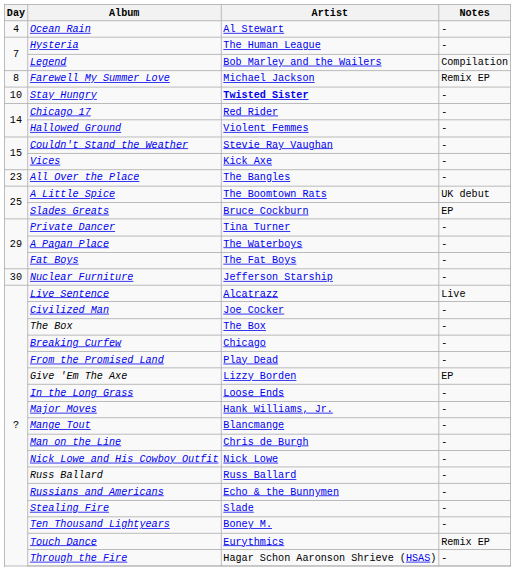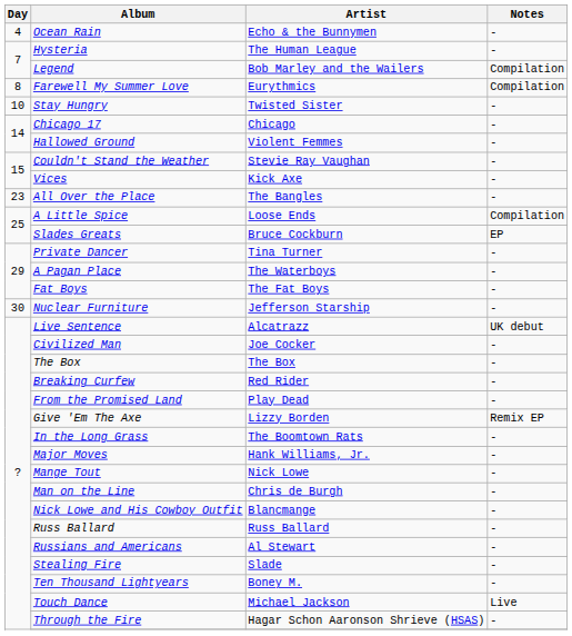 <table class="wikitable">
 <tr>
 <th>Day</th>
 <th>Album</th>
 <th>Artist</th>
 <th>Notes</th>
 </tr>
 <tr>
 <td rowspan="1" align="center">4</td>
 <td><em><a href='#'>Ocean Rain</a></em></td>
-<td><a href='#'>Al Stewart</a></td>
+<td><a href='#'>Echo & the Bunnymen</a></td>
 <td>-</td>
 </tr>
 <tr>
 <td rowspan="2" align="center">7</td>
 <td><em><a href='#'>Hysteria</a></em></td>
 <td><a href='#'>The Human League</a></td>
 <td>-</td>
 </tr>
 <tr>
 <td><em><a href='#'>Legend</a></em></td>
 <td><a href='#'>Bob Marley and the Wailers</a></td>
 <td>Compilation</td>
 </tr>
 <tr>
 <td rowspan="1" align="center">8</td>
 <td><em><a href='#'>Farewell My Summer Love</a></em></td>
-<td><a href='#'>Michael Jackson</a></td>
-<td>Remix EP</td>
+<td><a href='#'>Eurythmics</a></td>
+<td>Compilation</td>
 </tr>
 <tr>
 <td rowspan="1" align="center">10</td>
 <td><em><a href='#'>Stay Hungry</a></em></td>
-<td><strong><a href='#'>Twisted Sister</a></strong></td>
+<td><a href='#'>Twisted Sister</a></td>
 <td>-</td>
 </tr>
 <tr>
 <td rowspan="2" align="center">14</td>
 <td><em><a href='#'>Chicago 17</a></em></td>
-<td><a href='#'>Red Rider</a></td>
+<td><a href='#'>Chicago</a></td>
 <td>-</td>
 </tr>
 <tr>
 <td><em><a href='#'>Hallowed Ground</a></em></td>
 <td><a href='#'>Violent Femmes</a></td>
 <td>-</td>
 </tr>
 <tr>
 <td rowspan="2" align="center">15</td>
 <td><em><a href='#'>Couldn't Stand the Weather</a></em></td>
 <td><a href='#'>Stevie Ray Vaughan</a></td>
 <td>-</td>
 </tr>
 <tr>
 <td><em><a href='#'>Vices</a></em></td>
 <td><a href='#'>Kick Axe</a></td>
 <td>-</td>
 </tr>
 <tr>
 <td rowspan="1" align="center">23</td>
 <td><em><a href='#'>All Over the Place</a></em></td>
 <td><a href='#'>The Bangles</a></td>
 <td>-</td>
 </tr>
 <tr>
 <td rowspan="2" align="center">25</td>
 <td><em><a href='#'>A Little Spice</a></em></td>
-<td><a href='#'>The Boomtown Rats</a></td>
-<td>UK debut</td>
+<td><a href='#'>Loose Ends</a></td>
+<td>Compilation</td>
 </tr>
 <tr>
 <td><em><a href='#'>Slades Greats</a></em></td>
 <td><a href='#'>Bruce Cockburn</a></td>
 <td>EP</td>
 </tr>
 <tr>
 <td rowspan="3" align="center">29</td>
 <td><em><a href='#'>Private Dancer</a></em></td>
 <td><a href='#'>Tina Turner</a></td>
 <td>-</td>
 </tr>
 <tr>
 <td><em><a href='#'>A Pagan Place</a></em></td>
 <td><a href='#'>The Waterboys</a></td>
 <td>-</td>
 </tr>
 <tr>
 <td><em><a href='#'>Fat Boys</a></em></td>
 <td><a href='#'>The Fat Boys</a></td>
 <td>-</td>
 </tr>
 <tr>
 <td rowspan="1" align="center">30</td>
 <td><em><a href='#'>Nuclear Furniture</a></em></td>
 <td><a href='#'>Jefferson Starship</a></td>
 <td>-</td>
 </tr>
 <tr>
 <td rowspan="18" align="center">?</td>
 <td><em><a href='#'>Live Sentence</a></em></td>
 <td><a href='#'>Alcatrazz</a></td>
-<td>Live</td>
+<td>UK debut</td>
 </tr>
 <tr>
 <td><em><a href='#'>Civilized Man</a></em></td>
 <td><a href='#'>Joe Cocker</a></td>
 <td>-</td>
 </tr>
 <tr>
 <td><em>The Box</em></td>
 <td><a href='#'>The Box</a></td>
 <td>-</td>
 </tr>
 <tr>
 <td><em><a href='#'>Breaking Curfew</a></em></td>
-<td><a href='#'>Chicago</a></td>
+<td><a href='#'>Red Rider</a></td>
 <td>-</td>
 </tr>
 <tr>
 <td><em><a href='#'>From the Promised Land</a></em></td>
 <td><a href='#'>Play Dead</a></td>
 <td>-</td>
 </tr>
 <tr>
 <td><em>Give 'Em The Axe</em></td>
 <td><a href='#'>Lizzy Borden</a></td>
-<td>EP</td>
+<td>Remix EP</td>
 </tr>
 <tr>
 <td><em><a href='#'>In the Long Grass</a></em></td>
-<td><a href='#'>Loose Ends</a></td>
+<td><a href='#'>The Boomtown Rats</a></td>
 <td>-</td>
 </tr>
 <tr>
 <td><em><a href='#'>Major Moves</a></em></td>
 <td><a href='#'>Hank Williams, Jr.</a></td>
 <td>-</td>
 </tr>
 <tr>
 <td><em><a href='#'>Mange Tout</a></em></td>
-<td><a href='#'>Blancmange</a></td>
+<td><a href='#'>Nick Lowe</a></td>
 <td>-</td>
 </tr>
 <tr>
 <td><em><a href='#'>Man on the Line</a></em></td>
 <td><a href='#'>Chris de Burgh</a></td>
 <td>-</td>
 </tr>
 <tr>
 <td><em><a href='#'>Nick Lowe and His Cowboy Outfit</a></em></td>
-<td><a href='#'>Nick Lowe</a></td>
+<td><a href='#'>Blancmange</a></td>
 <td>-</td>
 </tr>
 <tr>
 <td><em>Russ Ballard</em></td>
 <td><a href='#'>Russ Ballard</a></td>
 <td>-</td>
 </tr>
 <tr>
 <td><em><a href='#'>Russians and Americans</a></em></td>
-<td><a href='#'>Echo & the Bunnymen</a></td>
+<td><a href='#'>Al Stewart</a></td>
 <td>-</td>
 </tr>
 <tr>
 <td><em><a href='#'>Stealing Fire</a></em></td>
 <td><a href='#'>Slade</a></td>
 <td>-</td>
 </tr>
 <tr>
 <td><em><a href='#'>Ten Thousand Lightyears</a></em></td>
 <td><a href='#'>Boney M.</a></td>
 <td>-</td>
 </tr>
 <tr>
 <td><em><a href='#'>Touch Dance</a></em></td>
-<td><a href='#'>Eurythmics</a></td>
-<td>Remix EP</td>
+<td><a href='#'>Michael Jackson</a></td>
+<td>Live</td>
 </tr>
 <tr>
 <td><em><a href='#'>Through the Fire</a></em></td>
 <td>Hagar Schon Aaronson Shrieve (<a href='#'>HSAS</a>)</td>
 <td>-</td>
 </tr>
 <tr>
 </tr>
 </table>
